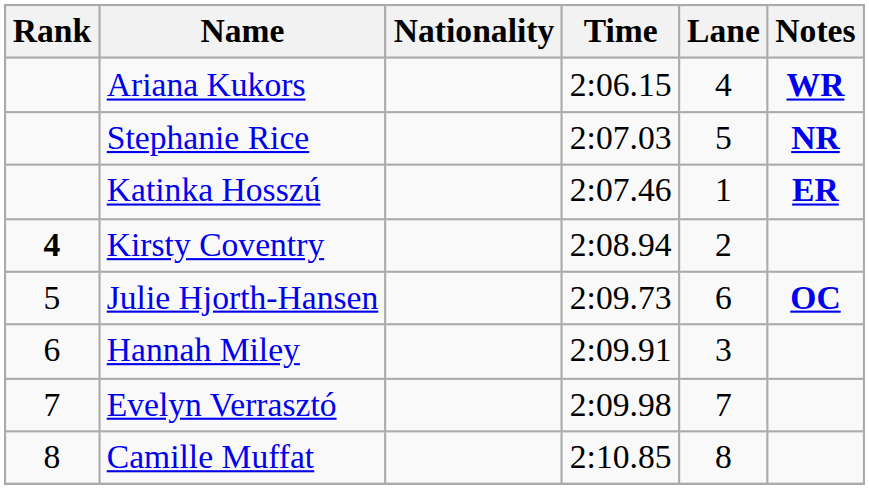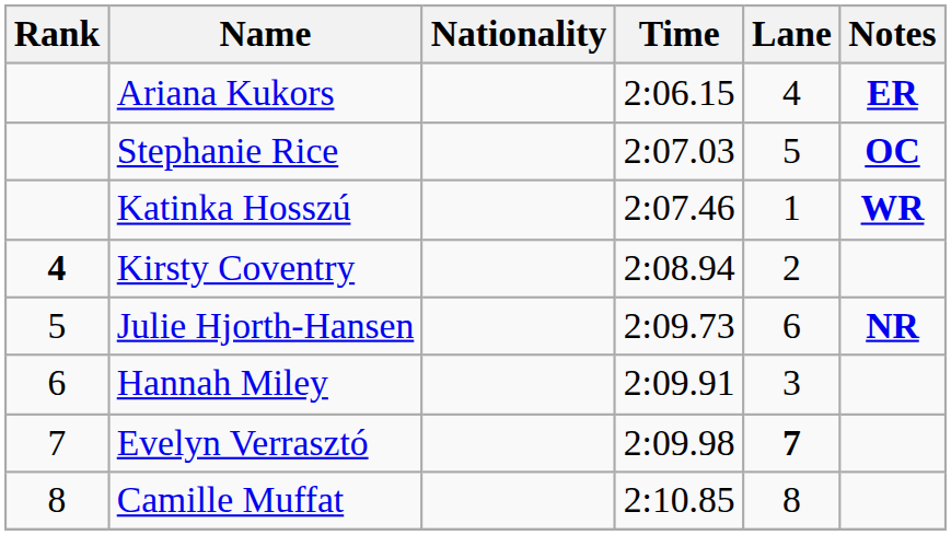 <table class="wikitable sortable" style="text-align:center">
 <tr>
 <th>Rank</th>
 <th>Name</th>
 <th>Nationality</th>
 <th>Time</th>
 <th>Lane</th>
 <th>Notes</th>
 </tr>
 <tr>
 <td></td>
 <td align=left><a href='#'>Ariana Kukors</a></td>
 <td align=left></td>
 <td>2:06.15</td>
 <td>4</td>
-<td><strong><a href='#'>WR</a></strong></td>
+<td><strong><a href='#'>ER</a></strong></td>
 </tr>
 <tr>
 <td></td>
 <td align=left><a href='#'>Stephanie Rice</a></td>
 <td align=left></td>
 <td>2:07.03</td>
 <td>5</td>
-<td><strong><a href='#'>NR</a></strong></td>
+<td><strong><a href='#'>OC</a></strong></td>
 </tr>
 <tr>
 <td></td>
 <td align=left><a href='#'>Katinka Hosszú</a></td>
 <td align=left></td>
 <td>2:07.46</td>
 <td>1</td>
-<td><strong><a href='#'>ER</a></strong></td>
+<td><strong><a href='#'>WR</a></strong></td>
 </tr>
 <tr>
 <td><strong>4</strong></td>
 <td align=left><a href='#'>Kirsty Coventry</a></td>
 <td align=left></td>
 <td>2:08.94</td>
 <td>2</td>
 <td></td>
 </tr>
 <tr>
 <td>5</td>
 <td align=left><a href='#'>Julie Hjorth-Hansen</a></td>
 <td align=left></td>
 <td>2:09.73</td>
 <td>6</td>
-<td><strong><a href='#'>OC</a></strong></td>
+<td><strong><a href='#'>NR</a></strong></td>
 </tr>
 <tr>
 <td>6</td>
 <td align=left><a href='#'>Hannah Miley</a></td>
 <td align=left></td>
 <td>2:09.91</td>
 <td>3</td>
 <td></td>
 </tr>
 <tr>
 <td>7</td>
 <td align=left><a href='#'>Evelyn Verrasztó</a></td>
 <td align=left></td>
 <td>2:09.98</td>
-<td>7</td>
+<td><strong>7</strong></td>
 <td></td>
 </tr>
 <tr>
 <td>8</td>
 <td align=left><a href='#'>Camille Muffat</a></td>
 <td align=left></td>
 <td>2:10.85</td>
 <td>8</td>
 <td></td>
 </tr>
 <tr>
 </tr>
 </table>
